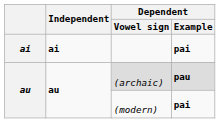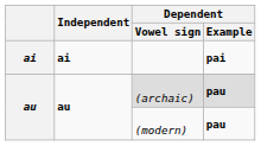 <table class="wikitable" style="margin-left:30px">
 <tr>
 <th rowspan="2" style="width:4em"> </th>
 <th rowspan="2">Independent</th>
 <th colspan="2">Dependent</th>
 </tr>
 <tr>
 <th>Vowel sign</th>
 <th>Example</th>
 </tr>
 <tr>
 <th><em>ai</em></th>
 <td><big></big> <strong>ai</strong><br></td>
 <td><big></big><br> </td>
 <td><big></big> <strong>pai</strong><br></td>
 </tr>
 <tr>
 <th rowspan="2"><em>au</em></th>
 <td rowspan="2"><big></big> <strong>au</strong><br></td>
 <td style="background:#ddd"><big></big><br><em>(archaic)</em></td>
 <td style="background:#ddd"><big></big> <strong>pau</strong><br></td>
 </tr>
 <tr>
 <td><big></big><br><em>(modern)</em></td>
-<td><big></big> <strong>pai</strong><br></td>
+<td><big></big> <strong>pau</strong><br></td>
 </tr>
 </table>
